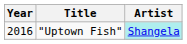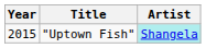 <table class="wikitable">
 <tr>
 <th>Year</th>
 <th>Title</th>
 <th>Artist</th>
 </tr>
 <tr>
-<td>2016</td>
+<td>2015</td>
 <td>"Uptown Fish"</td>
 <td style="background: paleturquoise;"><a href='#'>Shangela</a></td>
 </tr>
 </table>
